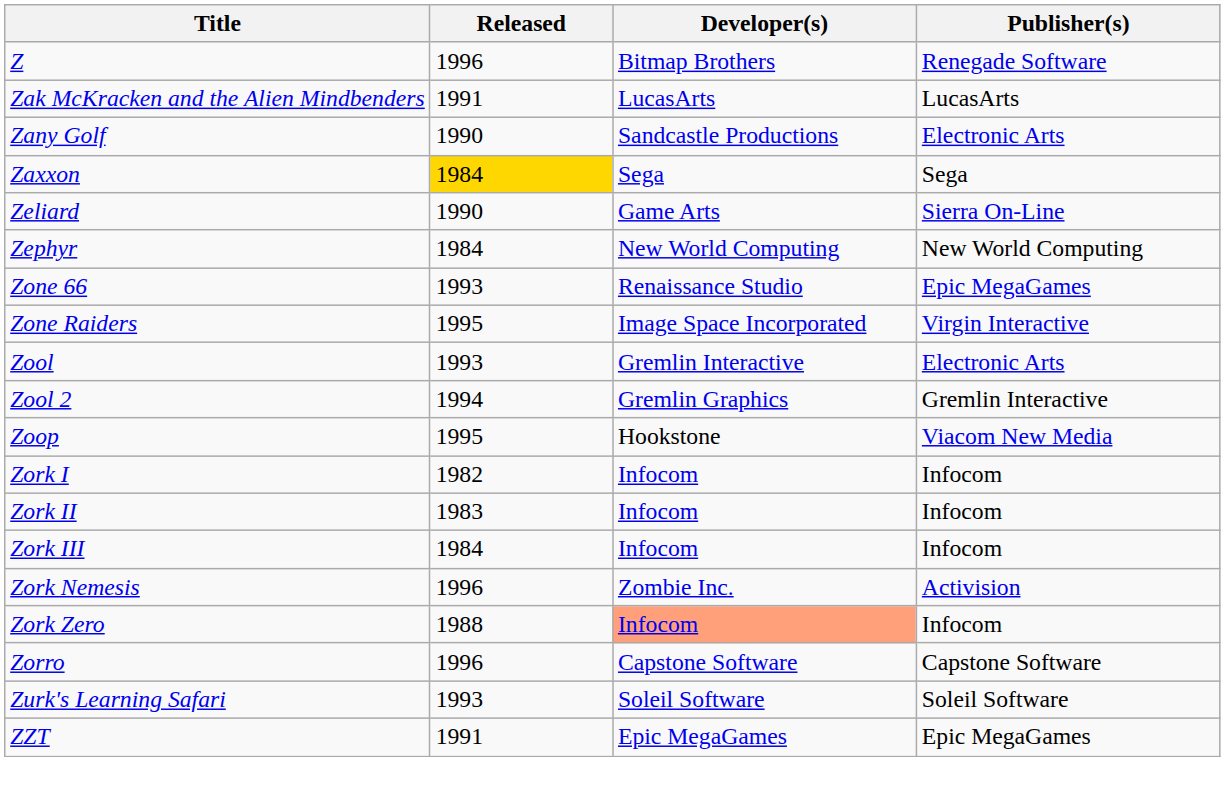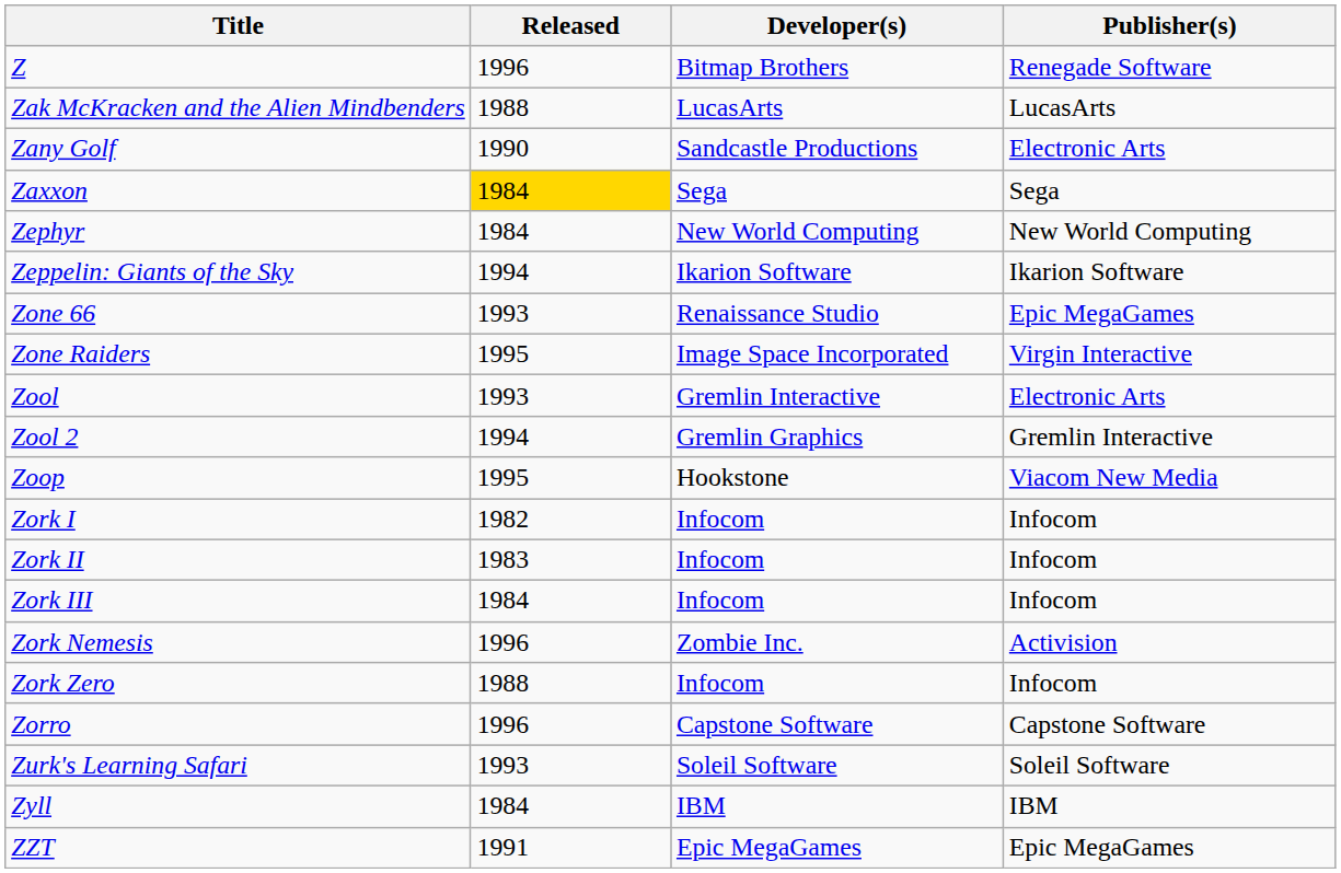 <table class="wikitable sortable">
 <tr>
 <th width=35%>Title</th>
 <th width=15%>Released</th>
 <th width=25%>Developer(s)</th>
 <th width=25%>Publisher(s)</th>
 </tr>
 <tr>
 <td><em><a href='#'>Z</a></em></td>
 <td>1996</td>
 <td><a href='#'>Bitmap Brothers</a></td>
 <td><a href='#'>Renegade Software</a></td>
 </tr>
 <tr>
 <td><em><a href='#'>Zak McKracken and the Alien Mindbenders</a></em></td>
-<td>1991</td>
+<td>1988</td>
 <td><a href='#'>LucasArts</a></td>
 <td>LucasArts</td>
 </tr>
 <tr>
 <td><em><a href='#'>Zany Golf</a></em></td>
 <td>1990</td>
 <td><a href='#'>Sandcastle Productions</a></td>
 <td><a href='#'>Electronic Arts</a></td>
 </tr>
 <tr>
 <td><em><a href='#'>Zaxxon</a></em></td>
 <td style="background: gold;">1984</td>
 <td><a href='#'>Sega</a></td>
 <td>Sega</td>
 </tr>
 <tr>
-<td><em><a href='#'>Zeliard</a></em></td>
-<td>1990</td>
-<td><a href='#'>Game Arts</a></td>
-<td><a href='#'>Sierra On-Line</a></td>
-</tr>
-<tr>
 <td><em><a href='#'>Zephyr</a></em></td>
 <td>1984</td>
 <td><a href='#'>New World Computing</a></td>
 <td>New World Computing</td>
+</tr>
+<tr>
+<td><em><a href='#'>Zeppelin: Giants of the Sky</a></em></td>
+<td>1994</td>
+<td><a href='#'>Ikarion Software</a></td>
+<td>Ikarion Software</td>
 </tr>
 <tr>
 <td><em><a href='#'>Zone 66</a></em></td>
 <td>1993</td>
 <td><a href='#'>Renaissance Studio</a></td>
 <td><a href='#'>Epic MegaGames</a></td>
 </tr>
 <tr>
 <td><em><a href='#'>Zone Raiders</a></em></td>
 <td>1995</td>
 <td><a href='#'>Image Space Incorporated</a></td>
 <td><a href='#'>Virgin Interactive</a></td>
 </tr>
 <tr>
 <td><em><a href='#'>Zool</a></em></td>
 <td>1993</td>
 <td><a href='#'>Gremlin Interactive</a></td>
 <td><a href='#'>Electronic Arts</a></td>
 </tr>
 <tr>
 <td><em><a href='#'>Zool 2</a></em></td>
 <td>1994</td>
 <td><a href='#'>Gremlin Graphics</a></td>
 <td>Gremlin Interactive</td>
 </tr>
 <tr>
 <td><em><a href='#'>Zoop</a></em></td>
 <td>1995</td>
 <td>Hookstone</td>
 <td><a href='#'>Viacom New Media</a></td>
 </tr>
 <tr>
 <td><em><a href='#'>Zork I</a></em></td>
 <td>1982</td>
 <td><a href='#'>Infocom</a></td>
 <td>Infocom</td>
 </tr>
 <tr>
 <td><em><a href='#'>Zork II</a></em></td>
 <td>1983</td>
 <td><a href='#'>Infocom</a></td>
 <td>Infocom</td>
 </tr>
 <tr>
 <td><em><a href='#'>Zork III</a></em></td>
 <td>1984</td>
 <td><a href='#'>Infocom</a></td>
 <td>Infocom</td>
 </tr>
 <tr>
 <td><em><a href='#'>Zork Nemesis</a></em></td>
 <td>1996</td>
 <td><a href='#'>Zombie Inc.</a></td>
 <td><a href='#'>Activision</a></td>
 </tr>
 <tr>
 <td><em><a href='#'>Zork Zero</a></em></td>
 <td>1988</td>
-<td style="background: lightsalmon;"><a href='#'>Infocom</a></td>
+<td><a href='#'>Infocom</a></td>
 <td>Infocom</td>
 </tr>
 <tr>
 <td><em><a href='#'>Zorro</a></em></td>
 <td>1996</td>
 <td><a href='#'>Capstone Software</a></td>
 <td>Capstone Software</td>
 </tr>
 <tr>
 <td><em><a href='#'>Zurk's Learning Safari</a></em></td>
 <td>1993</td>
 <td><a href='#'>Soleil Software</a></td>
 <td>Soleil Software</td>
 </tr>
 <tr>
+<td><em><a href='#'>Zyll</a></em></td>
+<td>1984</td>
+<td><a href='#'>IBM</a></td>
+<td>IBM</td>
+</tr>
+<tr>
 <td><em><a href='#'>ZZT</a></em></td>
 <td>1991</td>
 <td><a href='#'>Epic MegaGames</a></td>
 <td>Epic MegaGames</td>
 </tr>
 </table>
